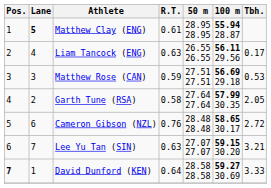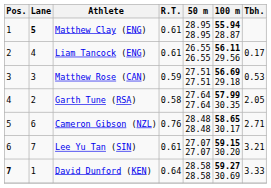 <table class="wikitable">
 <tr>
 <th>Pos.</th>
 <th>Lane</th>
 <th>Athlete</th>
 <th>R.T.</th>
 <th>50 m</th>
 <th>100 m</th>
 <th>Tbh.</th>
 </tr>
 <tr>
 <td>1</td>
 <td><strong>5</strong></td>
 <td> <a href='#'>Matthew Clay</a> (<a href='#'>ENG</a>)</td>
 <td>0.61</td>
 <td>28.95<br>28.95</td>
 <td><strong>55.94</strong><br>28.87</td>
 <td> </td>
 </tr>
 <tr>
 <td>2</td>
 <td>4</td>
 <td> <a href='#'>Liam Tancock</a> (<a href='#'>ENG</a>)</td>
-<td>0.63</td>
+<td>0.61</td>
 <td>26.55<br>26.55</td>
 <td><strong>56.11</strong><br>29.56</td>
 <td>0.17</td>
 </tr>
 <tr>
 <td>3</td>
 <td>3</td>
 <td> <a href='#'>Matthew Rose</a> (<a href='#'>CAN</a>)</td>
 <td>0.59</td>
 <td>27.51<br>27.51</td>
 <td><strong>56.69</strong><br>29.18</td>
 <td>0.53</td>
 </tr>
 <tr>
 <td>4</td>
 <td>2</td>
 <td> <a href='#'>Garth Tune</a> (<a href='#'>RSA</a>)</td>
 <td>0.58</td>
 <td>27.64<br>27.64</td>
 <td><strong>57.99</strong><br>30.35</td>
 <td>2.05</td>
 </tr>
 <tr>
 <td>5</td>
 <td>6</td>
 <td> <a href='#'>Cameron Gibson</a> (<a href='#'>NZL</a>)</td>
 <td>0.76</td>
 <td>28.48<br>28.48</td>
 <td><strong>58.65</strong><br>30.17</td>
-<td>2.72</td>
+<td>2.71</td>
 </tr>
 <tr>
 <td>6</td>
 <td>7</td>
 <td> <a href='#'>Lee Yu Tan</a> (<a href='#'>SIN</a>)</td>
-<td>0.63</td>
+<td>0.61</td>
 <td>27.07<br>27.07</td>
 <td><strong>59.15</strong><br>30.20</td>
 <td>3.21</td>
 </tr>
 <tr>
 <td><strong>7</strong></td>
 <td>1</td>
 <td> <a href='#'>David Dunford</a> (<a href='#'>KEN</a>)</td>
 <td>0.64</td>
 <td>28.58<br>28.58</td>
 <td><strong>59.27</strong><br>30.69</td>
 <td>3.33</td>
 </tr>
 <tr>
 </tr>
 </table>
